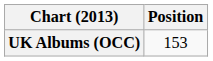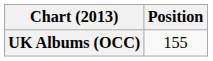 <table class="wikitable plainrowheaders" style="text-align:center;">
 <tr>
 <th scope="col">Chart (2013)</th>
 <th scope="col">Position</th>
 </tr>
 <tr>
 <th scope="row">UK Albums (OCC)</th>
-<td>153</td>
+<td>155</td>
 </tr>
 </table>
